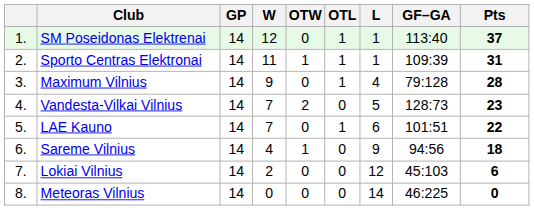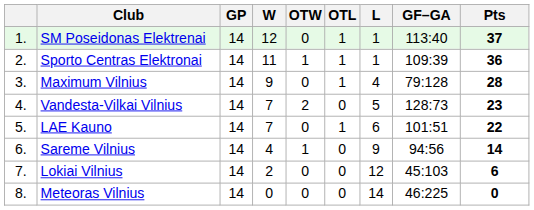 <table class="wikitable">
 <tr>
 <th width="30"></th>
 <th width="200">Club</th>
 <th width="30">GP</th>
 <th width="30">W</th>
 <th width="30">OTW</th>
 <th width="30">OTL</th>
 <th width="30">L</th>
 <th width="70">GF–GA</th>
 <th width="70">Pts</th>
 </tr>
 <tr bgcolor="#e6fae6" align="center">
 <td>1.</td>
 <td align="left"><a href='#'>SM Poseidonas Elektrenai</a></td>
 <td>14</td>
 <td>12</td>
 <td>0</td>
 <td>1</td>
 <td>1</td>
 <td>113:40</td>
 <td><strong>37</strong></td>
 </tr>
 <tr bgcolor="#FFFFFF" align="center">
 <td>2.</td>
 <td align="left"><a href='#'>Sporto Centras Elektronai</a></td>
 <td>14</td>
 <td>11</td>
 <td>1</td>
 <td>1</td>
 <td>1</td>
 <td>109:39</td>
-<td><strong>31</strong></td>
+<td><strong>36</strong></td>
 </tr>
 <tr bgcolor="#FFFFFF" align="center">
 <td>3.</td>
 <td align="left"><a href='#'>Maximum Vilnius</a></td>
 <td>14</td>
 <td>9</td>
 <td>0</td>
 <td>1</td>
 <td>4</td>
 <td>79:128</td>
 <td><strong>28</strong></td>
 </tr>
 <tr bgcolor="#FFFFFF" align="center">
 <td>4.</td>
 <td align="left"><a href='#'>Vandesta-Vilkai Vilnius</a></td>
 <td>14</td>
 <td>7</td>
 <td>2</td>
 <td>0</td>
 <td>5</td>
 <td>128:73</td>
 <td><strong>23</strong></td>
 </tr>
 <tr bgcolor="#FFFFFF" align="center">
 <td>5.</td>
 <td align="left"><a href='#'>LAE Kauno</a></td>
 <td>14</td>
 <td>7</td>
 <td>0</td>
 <td>1</td>
 <td>6</td>
 <td>101:51</td>
 <td><strong>22</strong></td>
 </tr>
 <tr bgcolor="#FFFFFF" align="center">
 <td>6.</td>
 <td align="left"><a href='#'>Sareme Vilnius</a></td>
 <td>14</td>
 <td>4</td>
 <td>1</td>
 <td>0</td>
 <td>9</td>
 <td>94:56</td>
-<td><strong>18</strong></td>
+<td><strong>14</strong></td>
 </tr>
 <tr bgcolor="#FFFFFF" align="center">
 <td>7.</td>
 <td align="left"><a href='#'>Lokiai Vilnius</a></td>
 <td>14</td>
 <td>2</td>
 <td>0</td>
 <td>0</td>
 <td>12</td>
 <td>45:103</td>
 <td><strong>6</strong></td>
 </tr>
 <tr bgcolor="#FFFFFF" align="center">
 <td>8.</td>
 <td align="left"><a href='#'>Meteoras Vilnius</a></td>
 <td>14</td>
 <td>0</td>
 <td>0</td>
 <td>0</td>
 <td>14</td>
 <td>46:225</td>
 <td><strong>0</strong></td>
 </tr>
 </table>
